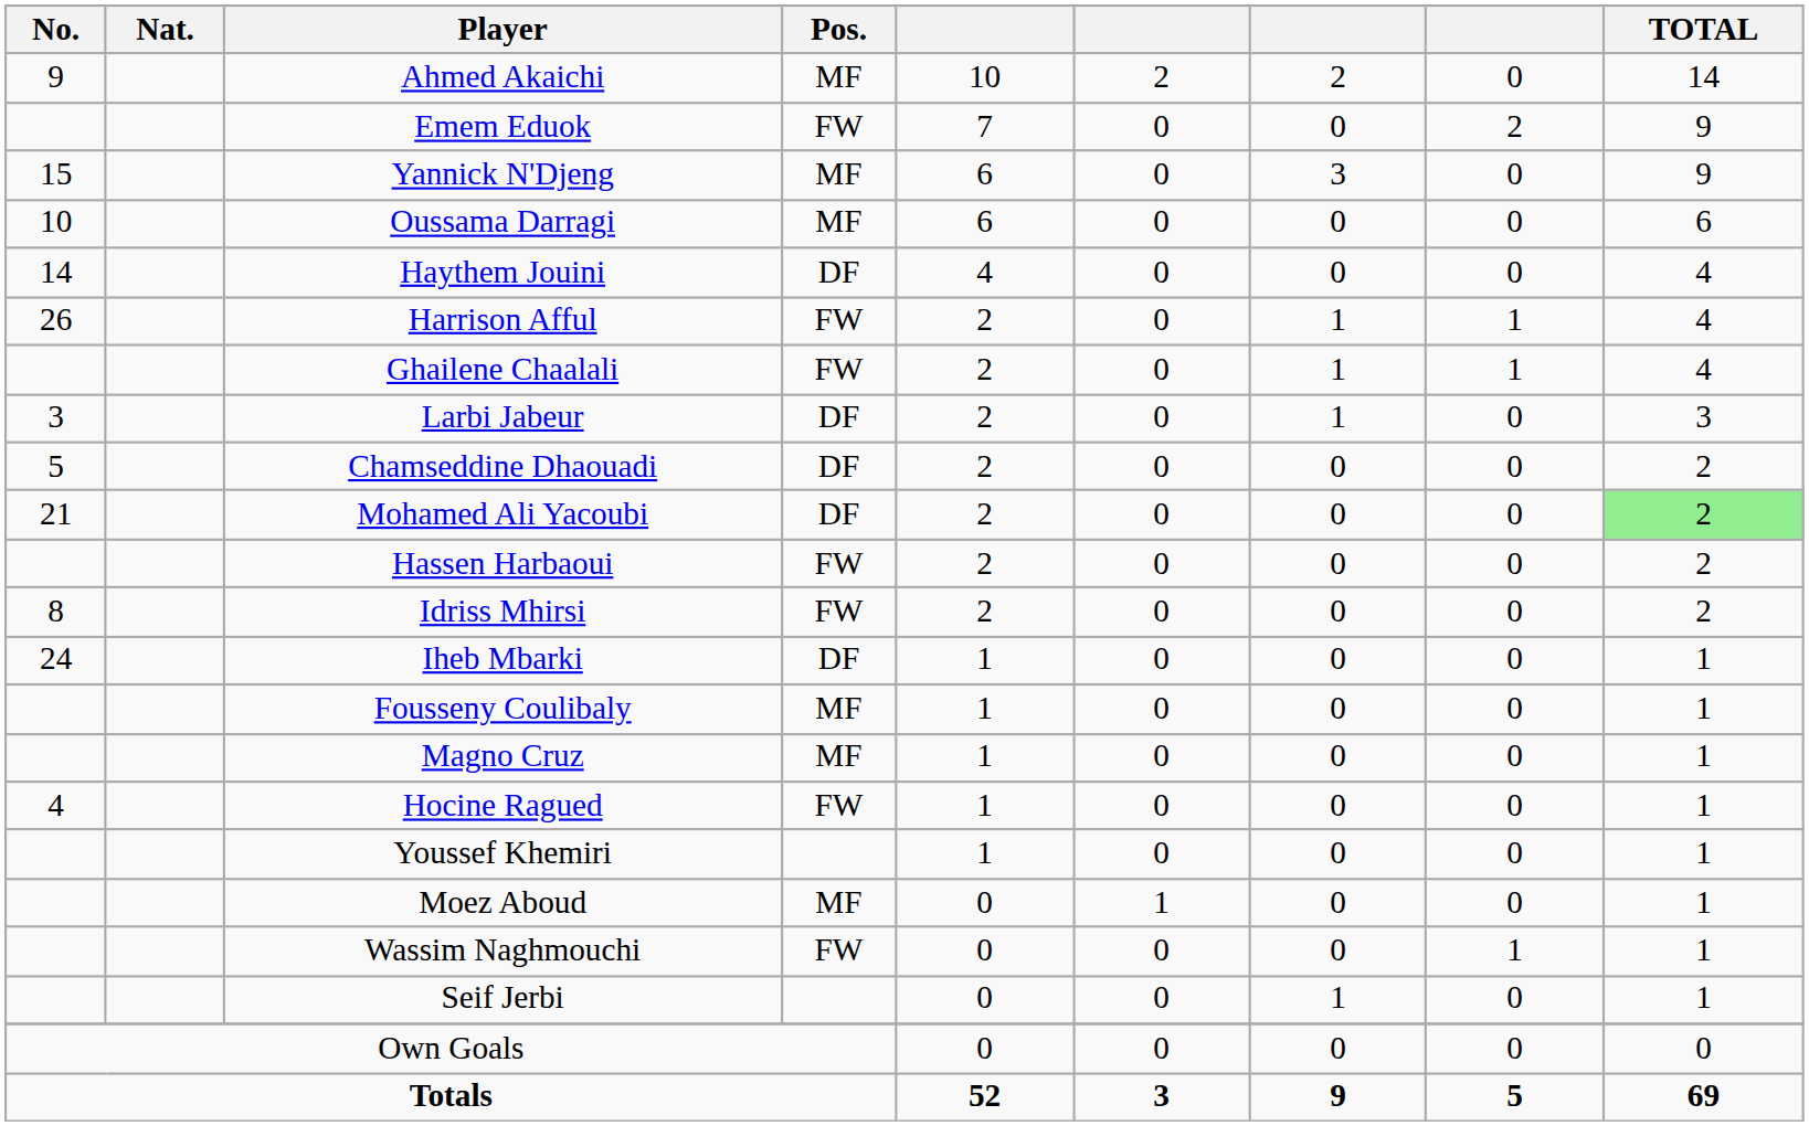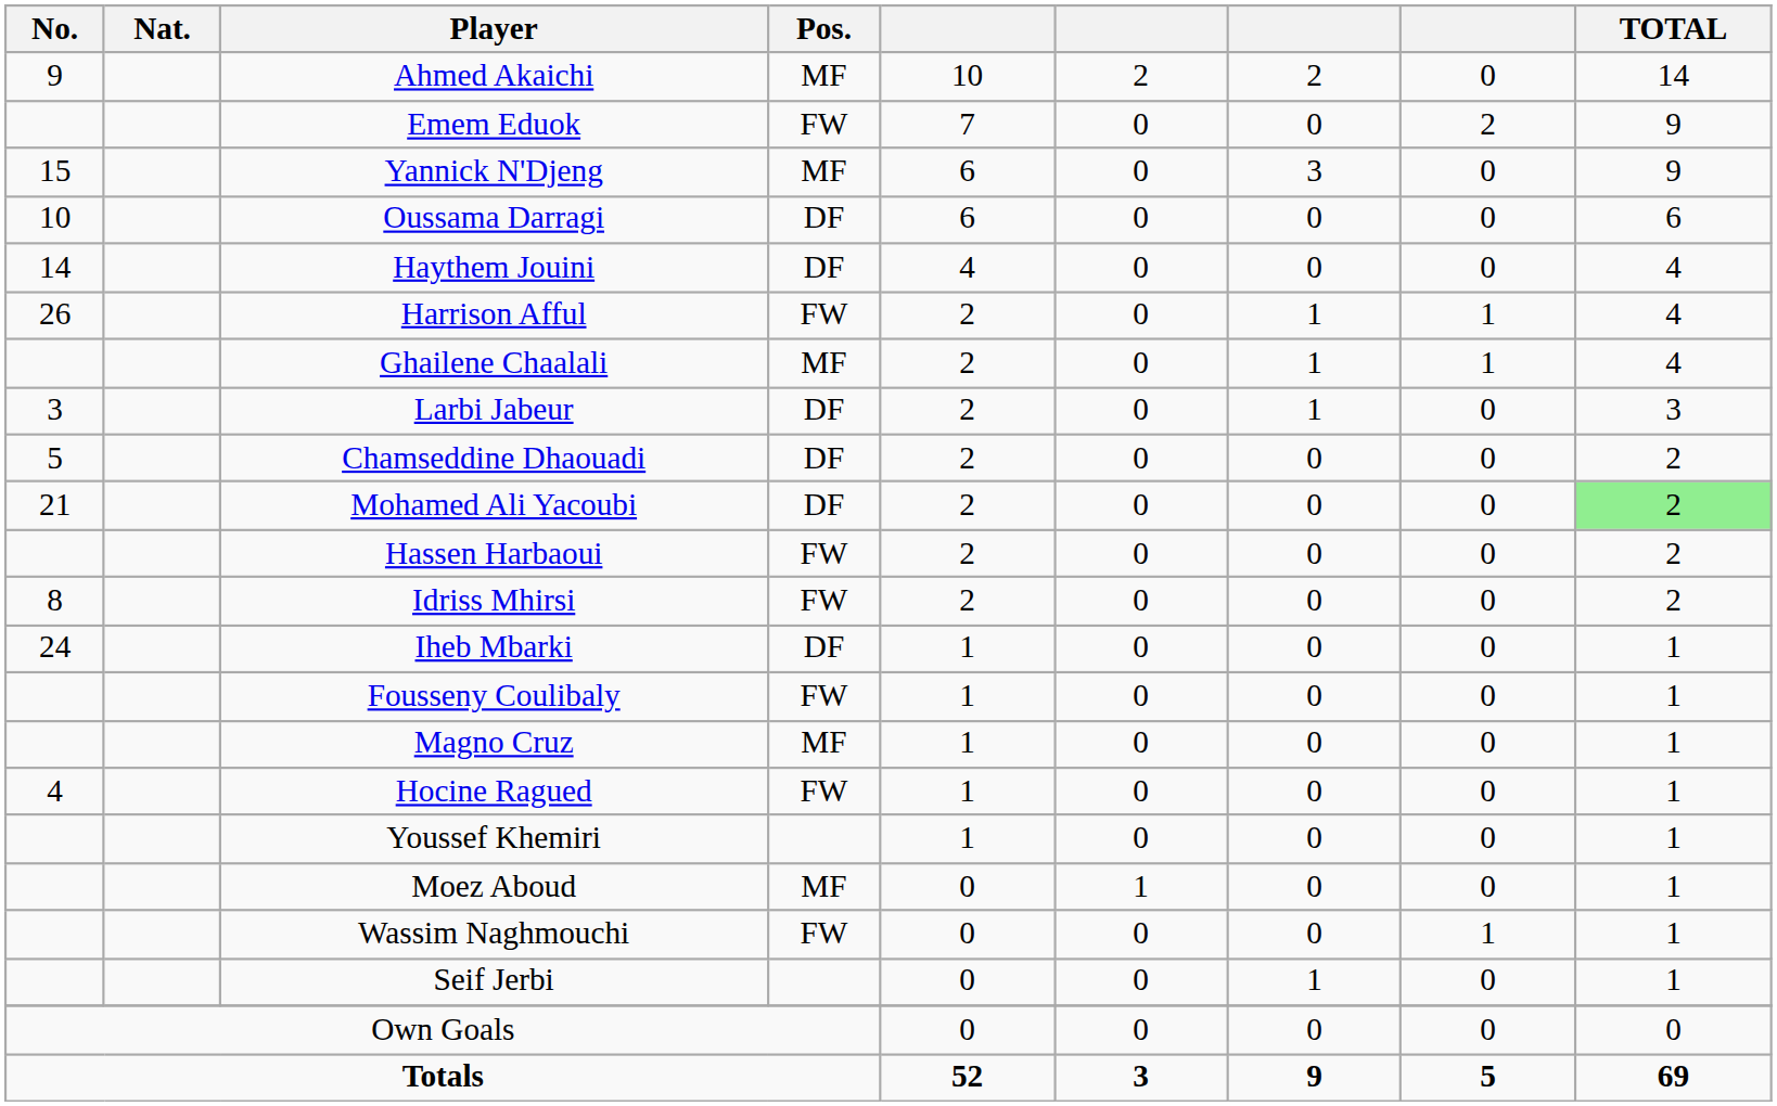 <table class="wikitable sortable alternance"  style="font-size:85%; text-align:center; line-height:14px; width:60%;">
 <tr>
 <th width=10>No.</th>
 <th width=10>Nat.</th>
 <th width=140>Player</th>
 <th width=10>Pos.</th>
 <th width=40></th>
 <th width=40></th>
 <th width=40></th>
 <th width=40></th>
 <th width=10>TOTAL</th>
 </tr>
 <tr>
 <td>9</td>
 <td></td>
 <td><a href='#'>Ahmed Akaichi</a></td>
 <td>MF</td>
 <td>10</td>
 <td>2</td>
 <td>2</td>
 <td>0</td>
 <td>14</td>
 </tr>
 <tr>
 <td></td>
 <td></td>
 <td><a href='#'>Emem Eduok</a></td>
 <td>FW</td>
 <td>7</td>
 <td>0</td>
 <td>0</td>
 <td>2</td>
 <td>9</td>
 </tr>
 <tr>
 <td>15</td>
 <td></td>
 <td><a href='#'>Yannick N'Djeng</a></td>
 <td>MF</td>
 <td>6</td>
 <td>0</td>
 <td>3</td>
 <td>0</td>
 <td>9</td>
 </tr>
 <tr>
 <td>10</td>
 <td></td>
 <td><a href='#'>Oussama Darragi</a></td>
-<td>MF</td>
+<td>DF</td>
 <td>6</td>
 <td>0</td>
 <td>0</td>
 <td>0</td>
 <td>6</td>
 </tr>
 <tr>
 <td>14</td>
 <td></td>
 <td><a href='#'>Haythem Jouini</a></td>
 <td>DF</td>
 <td>4</td>
 <td>0</td>
 <td>0</td>
 <td>0</td>
 <td>4</td>
 </tr>
 <tr>
 <td>26</td>
 <td></td>
 <td><a href='#'>Harrison Afful</a></td>
 <td>FW</td>
 <td>2</td>
 <td>0</td>
 <td>1</td>
 <td>1</td>
 <td>4</td>
 </tr>
 <tr>
 <td></td>
 <td></td>
 <td><a href='#'>Ghailene Chaalali</a></td>
-<td>FW</td>
+<td>MF</td>
 <td>2</td>
 <td>0</td>
 <td>1</td>
 <td>1</td>
 <td>4</td>
 </tr>
 <tr>
 <td>3</td>
 <td></td>
 <td><a href='#'>Larbi Jabeur</a></td>
 <td>DF</td>
 <td>2</td>
 <td>0</td>
 <td>1</td>
 <td>0</td>
 <td>3</td>
 </tr>
 <tr>
 <td>5</td>
 <td></td>
 <td><a href='#'>Chamseddine Dhaouadi</a></td>
 <td>DF</td>
 <td>2</td>
 <td>0</td>
 <td>0</td>
 <td>0</td>
 <td>2</td>
 </tr>
 <tr>
 <td>21</td>
 <td></td>
 <td><a href='#'>Mohamed Ali Yacoubi</a></td>
 <td>DF</td>
 <td>2</td>
 <td>0</td>
 <td>0</td>
 <td>0</td>
 <td style="background: lightgreen;">2</td>
 </tr>
 <tr>
 <td></td>
 <td></td>
 <td><a href='#'>Hassen Harbaoui</a></td>
 <td>FW</td>
 <td>2</td>
 <td>0</td>
 <td>0</td>
 <td>0</td>
 <td>2</td>
 </tr>
 <tr>
 <td>8</td>
 <td></td>
 <td><a href='#'>Idriss Mhirsi</a></td>
 <td>FW</td>
 <td>2</td>
 <td>0</td>
 <td>0</td>
 <td>0</td>
 <td>2</td>
 </tr>
 <tr>
 <td>24</td>
 <td></td>
 <td><a href='#'>Iheb Mbarki</a></td>
 <td>DF</td>
 <td>1</td>
 <td>0</td>
 <td>0</td>
 <td>0</td>
 <td>1</td>
 </tr>
 <tr>
 <td></td>
 <td></td>
 <td><a href='#'>Fousseny Coulibaly</a></td>
-<td>MF</td>
+<td>FW</td>
 <td>1</td>
 <td>0</td>
 <td>0</td>
 <td>0</td>
 <td>1</td>
 </tr>
 <tr>
 <td></td>
 <td></td>
 <td><a href='#'>Magno Cruz</a></td>
 <td>MF</td>
 <td>1</td>
 <td>0</td>
 <td>0</td>
 <td>0</td>
 <td>1</td>
 </tr>
 <tr>
 <td>4</td>
 <td></td>
 <td><a href='#'>Hocine Ragued</a></td>
 <td>FW</td>
 <td>1</td>
 <td>0</td>
 <td>0</td>
 <td>0</td>
 <td>1</td>
 </tr>
 <tr>
 <td></td>
 <td></td>
 <td>Youssef Khemiri</td>
 <td></td>
 <td>1</td>
 <td>0</td>
 <td>0</td>
 <td>0</td>
 <td>1</td>
 </tr>
 <tr>
 <td></td>
 <td></td>
 <td>Moez Aboud</td>
 <td>MF</td>
 <td>0</td>
 <td>1</td>
 <td>0</td>
 <td>0</td>
 <td>1</td>
 </tr>
 <tr>
 <td></td>
 <td></td>
 <td>Wassim Naghmouchi</td>
 <td>FW</td>
 <td>0</td>
 <td>0</td>
 <td>0</td>
 <td>1</td>
 <td>1</td>
 </tr>
 <tr>
 <td></td>
 <td></td>
 <td>Seif Jerbi</td>
 <td></td>
 <td>0</td>
 <td>0</td>
 <td>1</td>
 <td>0</td>
 <td>1</td>
 </tr>
 <tr>
 </tr>
 <tr class="sortbottom">
 <td colspan="4">Own Goals</td>
 <td>0</td>
 <td>0</td>
 <td>0</td>
 <td>0</td>
 <td>0</td>
 </tr>
 <tr class="sortbottom">
 <td colspan="4"><strong>Totals</strong></td>
 <td><strong>52</strong></td>
 <td><strong>3</strong></td>
 <td><strong>9</strong></td>
 <td><strong>5</strong></td>
 <td><strong>69</strong></td>
 </tr>
 </table>
